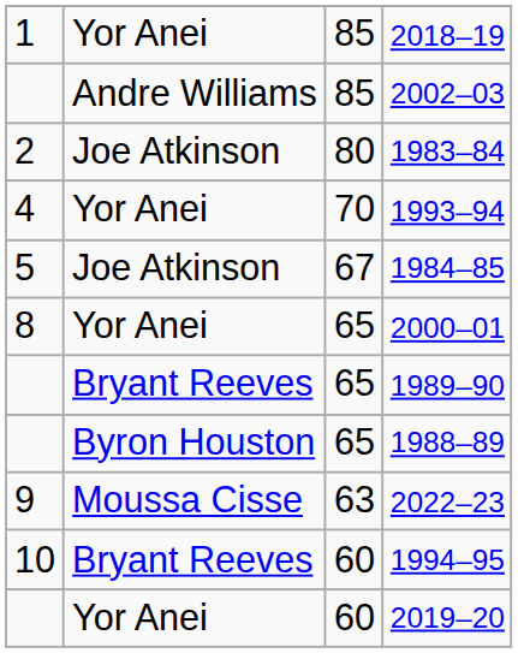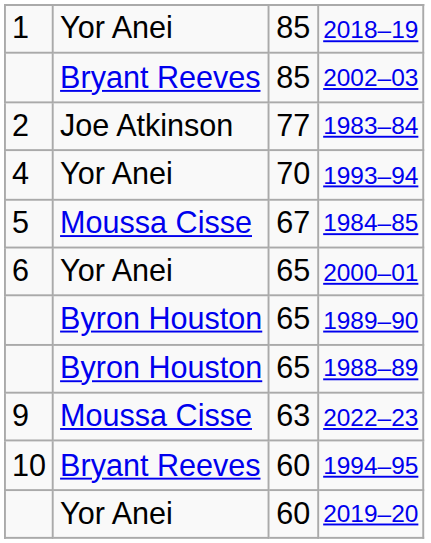 <table class="wikitable">
 <tr>
 </tr>
 <tr>
 <td>1</td>
 <td>Yor Anei</td>
 <td>85</td>
 <td style="font-size:80%;"><a href='#'>2018–19</a></td>
 </tr>
 <tr>
 <td></td>
-<td>Andre Williams</td>
+<td><a href='#'>Bryant Reeves</a></td>
 <td>85</td>
 <td style="font-size:80%;"><a href='#'>2002–03</a></td>
 </tr>
 <tr>
 <td>2</td>
 <td>Joe Atkinson</td>
-<td>80</td>
+<td>77</td>
 <td style="font-size:80%;"><a href='#'>1983–84</a></td>
 </tr>
 <tr>
 <td>4</td>
 <td>Yor Anei</td>
 <td>70</td>
 <td style="font-size:80%;"><a href='#'>1993–94</a></td>
 </tr>
 <tr>
 <td>5</td>
-<td>Joe Atkinson</td>
+<td><a href='#'>Moussa Cisse</a></td>
 <td>67</td>
 <td style="font-size:80%;"><a href='#'>1984–85</a></td>
 </tr>
 <tr>
-<td>8</td>
+<td>6</td>
 <td>Yor Anei</td>
 <td>65</td>
 <td style="font-size:80%;"><a href='#'>2000–01</a></td>
 </tr>
 <tr>
 <td></td>
-<td><a href='#'>Bryant Reeves</a></td>
+<td><a href='#'>Byron Houston</a></td>
 <td>65</td>
 <td style="font-size:80%;"><a href='#'>1989–90</a></td>
 </tr>
 <tr>
 <td></td>
 <td><a href='#'>Byron Houston</a></td>
 <td>65</td>
 <td style="font-size:80%;"><a href='#'>1988–89</a></td>
 </tr>
 <tr>
 <td>9</td>
 <td><a href='#'>Moussa Cisse</a></td>
 <td>63</td>
 <td style="font-size:80%;"><a href='#'>2022–23</a></td>
 </tr>
 <tr>
 <td>10</td>
 <td><a href='#'>Bryant Reeves</a></td>
 <td>60</td>
 <td style="font-size:80%;"><a href='#'>1994–95</a></td>
 </tr>
 <tr>
 <td></td>
 <td>Yor Anei</td>
 <td>60</td>
 <td style="font-size:80%;"><a href='#'>2019–20</a></td>
 </tr>
 </table>
